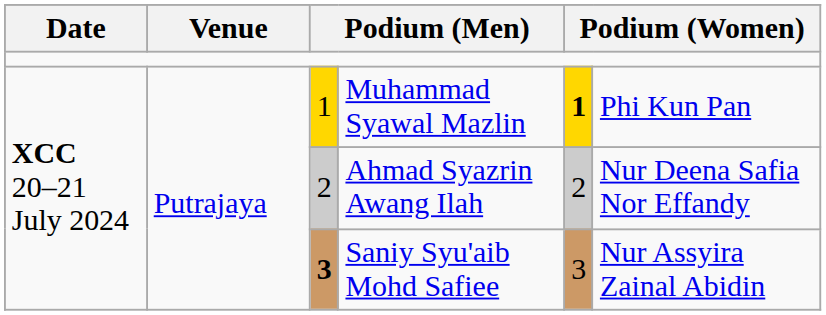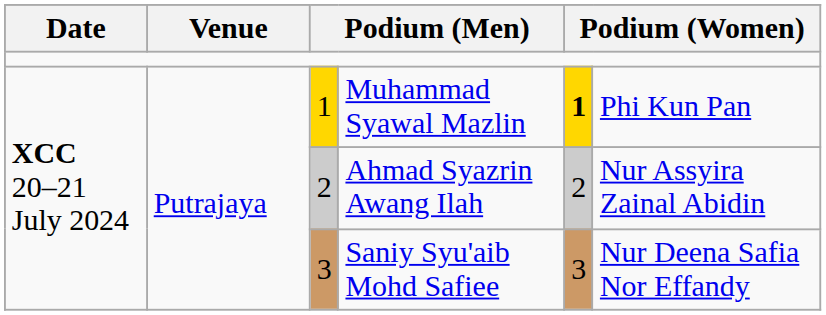 <table class="wikitable" width=70%>
 <tr>
 <th>Date</th>
 <th width=20%>Venue</th>
 <th colspan=2 width=30%>Podium (Men)</th>
 <th colspan=2 width=30%>Podium (Women)</th>
 </tr>
 <tr>
 <td colspan=6></td>
 </tr>
 <tr>
 <td rowspan=3><strong>XCC</strong> <br> 20–21 July 2024</td>
 <td rowspan=3><br><a href='#'>Putrajaya</a></td>
 <td bgcolor=FFD700>1</td>
 <td><a href='#'>Muhammad Syawal Mazlin</a></td>
 <td bgcolor=FFD700><strong>1</strong></td>
 <td><a href='#'>Phi Kun Pan</a></td>
 </tr>
 <tr>
 <td bgcolor=CCCCCC>2</td>
 <td><a href='#'>Ahmad Syazrin Awang Ilah</a></td>
 <td bgcolor=CCCCCC>2</td>
+<td><a href='#'>Nur Assyira Zainal Abidin</a></td>
+</tr>
+<tr>
+<td bgcolor=CC9966>3</td>
+<td><a href='#'>Saniy Syu'aib Mohd Safiee</a></td>
+<td bgcolor=CC9966>3</td>
 <td><a href='#'>Nur Deena Safia Nor Effandy</a></td>
 </tr>
-<tr>
-<td bgcolor=CC9966><strong>3</strong></td>
-<td><a href='#'>Saniy Syu'aib Mohd Safiee</a></td>
-<td bgcolor=CC9966>3</td>
-<td><a href='#'>Nur Assyira Zainal Abidin</a></td>
-</tr>
 </table>
